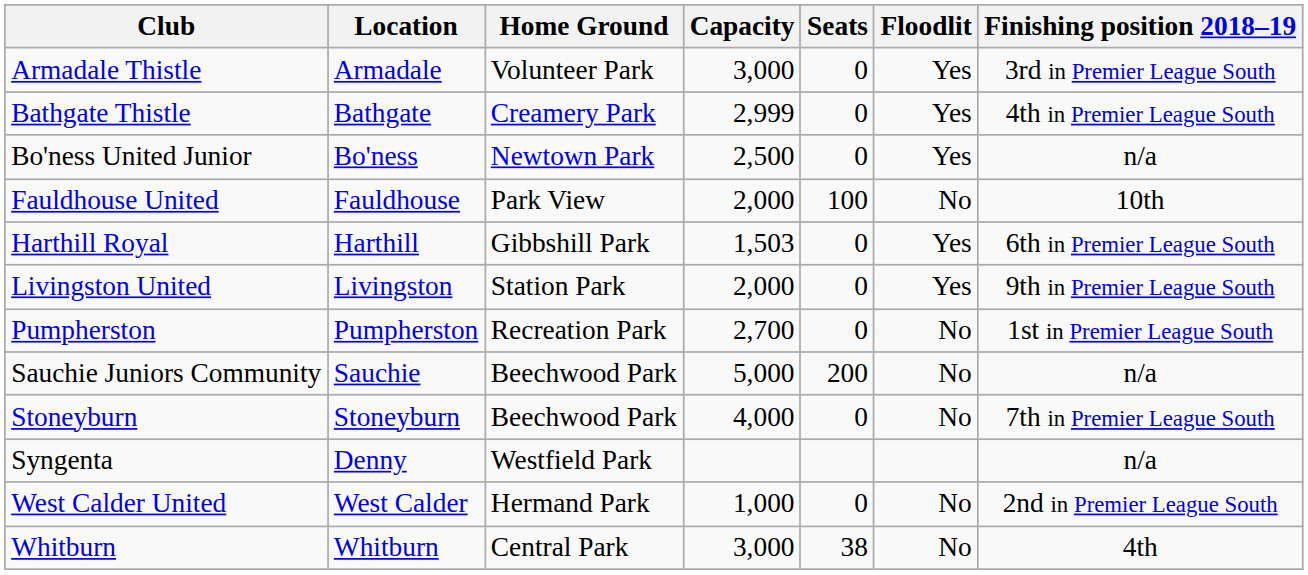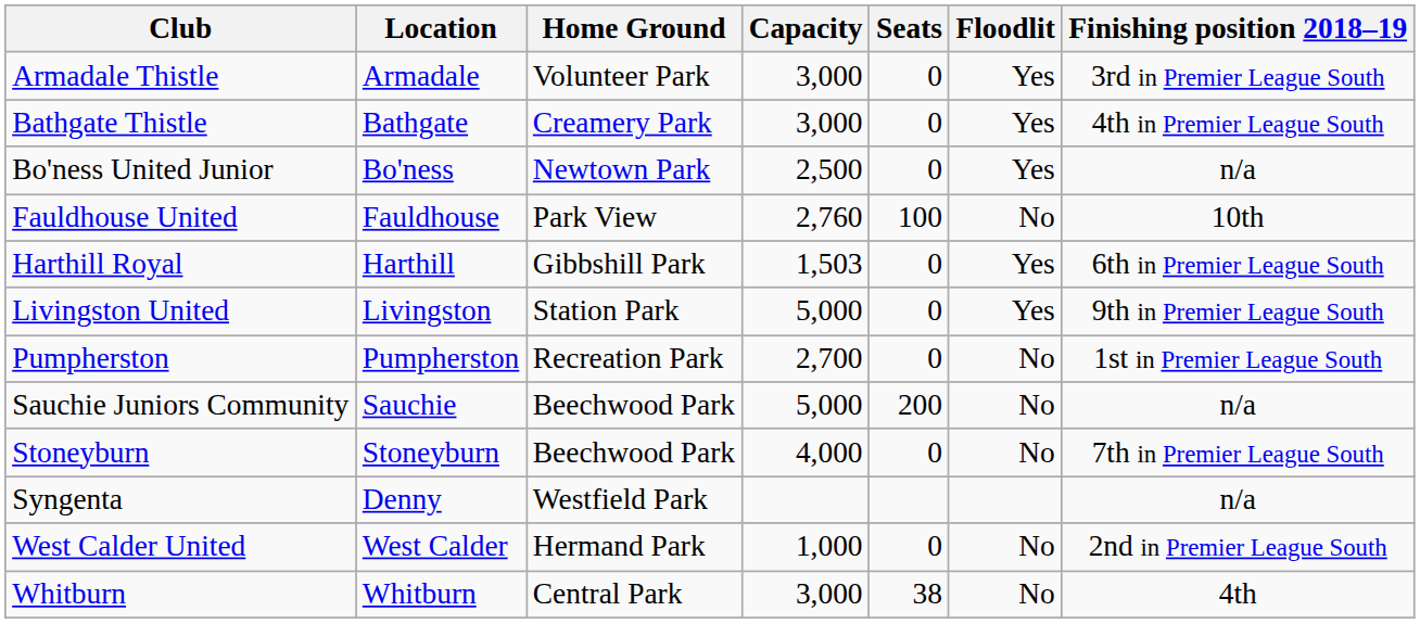 <table class="wikitable sortable">
 <tr>
 <th>Club</th>
 <th>Location</th>
 <th>Home Ground</th>
 <th data-sort-type="number">Capacity</th>
 <th data-sort-type="number">Seats</th>
 <th>Floodlit</th>
 <th>Finishing position <a href='#'>2018–19</a></th>
 </tr>
 <tr>
 <td><a href='#'>Armadale Thistle</a></td>
 <td><a href='#'>Armadale</a></td>
 <td>Volunteer Park</td>
 <td align=right>3,000</td>
 <td align=right>0</td>
 <td align=right>Yes</td>
 <td align=center>3rd <small>in <a href='#'>Premier League South</a></small></td>
 </tr>
 <tr>
 <td><a href='#'>Bathgate Thistle</a></td>
 <td><a href='#'>Bathgate</a></td>
 <td><a href='#'>Creamery Park</a></td>
-<td align=right>2,999</td>
+<td align=right>3,000</td>
 <td align=right>0</td>
 <td align=right>Yes</td>
 <td align=center>4th <small>in <a href='#'>Premier League South</a></small></td>
 </tr>
 <tr>
 <td>Bo'ness United Junior</td>
 <td><a href='#'>Bo'ness</a></td>
 <td><a href='#'>Newtown Park</a></td>
 <td align=right>2,500</td>
 <td align=right>0</td>
 <td align=right>Yes</td>
 <td align=center>n/a</td>
 </tr>
 <tr>
 <td><a href='#'>Fauldhouse United</a></td>
 <td><a href='#'>Fauldhouse</a></td>
 <td>Park View</td>
-<td align=right>2,000</td>
+<td align=right>2,760</td>
 <td align=right>100</td>
 <td align=right>No</td>
 <td align=center>10th</td>
 </tr>
 <tr>
 <td><a href='#'>Harthill Royal</a></td>
 <td><a href='#'>Harthill</a></td>
 <td>Gibbshill Park</td>
 <td align=right>1,503</td>
 <td align=right>0</td>
 <td align=right>Yes</td>
 <td align=center>6th <small>in <a href='#'>Premier League South</a></small></td>
 </tr>
 <tr>
 <td><a href='#'>Livingston United</a></td>
 <td><a href='#'>Livingston</a></td>
 <td>Station Park</td>
-<td align=right>2,000</td>
+<td align=right>5,000</td>
 <td align=right>0</td>
 <td align=right>Yes</td>
 <td align=center>9th <small>in <a href='#'>Premier League South</a></small></td>
 </tr>
 <tr>
 <td><a href='#'>Pumpherston</a></td>
 <td><a href='#'>Pumpherston</a></td>
 <td>Recreation Park</td>
 <td align=right>2,700</td>
 <td align=right>0</td>
 <td align=right>No</td>
 <td align=center>1st <small>in <a href='#'>Premier League South</a></small></td>
 </tr>
 <tr>
 <td>Sauchie Juniors Community</td>
 <td><a href='#'>Sauchie</a></td>
 <td>Beechwood Park</td>
 <td align=right>5,000</td>
 <td align=right>200</td>
 <td align=right>No</td>
 <td align=center>n/a</td>
 </tr>
 <tr>
 <td><a href='#'>Stoneyburn</a></td>
 <td><a href='#'>Stoneyburn</a></td>
 <td>Beechwood Park</td>
 <td align=right>4,000</td>
 <td align=right>0</td>
 <td align=right>No</td>
 <td align=center>7th <small>in <a href='#'>Premier League South</a></small></td>
 </tr>
 <tr>
 <td>Syngenta</td>
 <td><a href='#'>Denny</a></td>
 <td>Westfield Park</td>
 <td align=right></td>
 <td align=right></td>
 <td align=right></td>
 <td align=center>n/a</td>
 </tr>
 <tr>
 <td><a href='#'>West Calder United</a></td>
 <td><a href='#'>West Calder</a></td>
 <td>Hermand Park</td>
 <td align=right>1,000</td>
 <td align=right>0</td>
 <td align=right>No</td>
 <td align=center>2nd <small>in <a href='#'>Premier League South</a></small></td>
 </tr>
 <tr>
 <td><a href='#'>Whitburn</a></td>
 <td><a href='#'>Whitburn</a></td>
 <td>Central Park</td>
 <td align=right>3,000</td>
 <td align=right>38</td>
 <td align=right>No</td>
 <td align=center>4th</td>
 </tr>
 </table>
